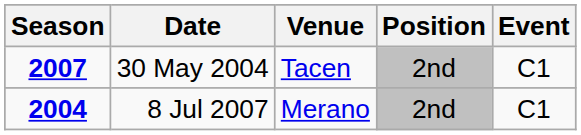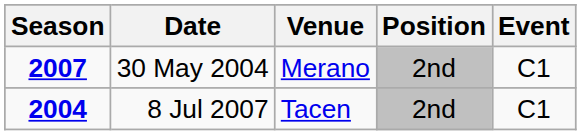 <table class="wikitable" style="text-align:center; font-size:95%;">
 <tr>
 <th>Season</th>
 <th>Date</th>
 <th>Venue</th>
 <th>Position</th>
 <th>Event</th>
 </tr>
 <tr>
 <td><strong><a href='#'>2007</a></strong></td>
 <td align=right>30 May 2004</td>
-<td align=left><a href='#'>Tacen</a></td>
+<td align=left><a href='#'>Merano</a></td>
 <td bgcolor=silver>2nd</td>
 <td>C1</td>
 </tr>
 <tr>
 <td><strong><a href='#'>2004</a></strong></td>
 <td align=right>8 Jul 2007</td>
-<td align=left><a href='#'>Merano</a></td>
+<td align=left><a href='#'>Tacen</a></td>
 <td bgcolor=silver>2nd</td>
 <td>C1</td>
 </tr>
 </table>
